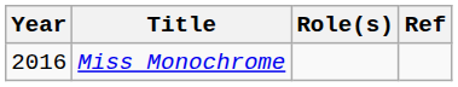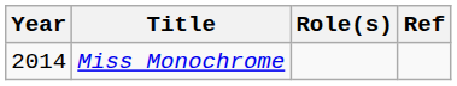 <table class="wikitable">
 <tr>
 <th>Year</th>
 <th>Title</th>
 <th>Role(s)</th>
 <th>Ref</th>
 </tr>
 <tr>
-<td>2016</td>
+<td>2014</td>
 <td><em><a href='#'>Miss Monochrome</a></em></td>
 <td></td>
 <td></td>
 </tr>
 </table>
